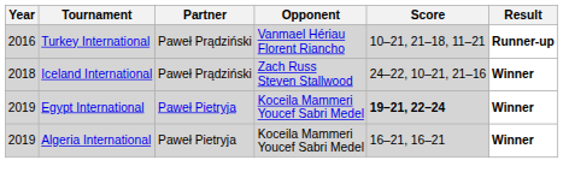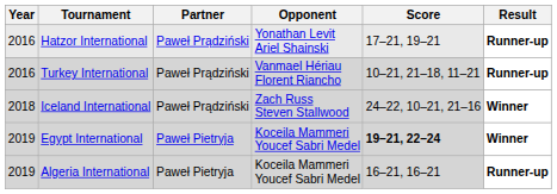 <table class="sortable wikitable" style="font-size: 90%;">
 <tr>
 <th>Year</th>
 <th>Tournament</th>
 <th>Partner</th>
 <th>Opponent</th>
 <th>Score</th>
 <th>Result</th>
+</tr>
+<tr style="background:#E9E9E9">
+<td align="center">2016</td>
+<td align="left"><a href='#'>Hatzor International</a></td>
+<td align="left"> <a href='#'>Paweł Prądziński</a></td>
+<td align="left"> <a href='#'>Yonathan Levit</a><br> <a href='#'>Ariel Shainski</a></td>
+<td align="left">17–21, 19–21</td>
+<td style="text-align:left; background:white"> <strong>Runner-up</strong></td>
 </tr>
 <tr style="background:#D5D5D5">
 <td align="center">2016</td>
 <td align="left"><a href='#'>Turkey International</a></td>
 <td align="left"> Paweł Prądziński</td>
 <td align="left"> <a href='#'>Vanmael Hériau</a><br> <a href='#'>Florent Riancho</a></td>
 <td align="left">10–21, 21–18, 11–21</td>
 <td style="text-align:left; background:white"> <strong>Runner-up</strong></td>
 </tr>
 <tr style="background:#D5D5D5">
 <td align="center">2018</td>
 <td align="left"><a href='#'>Iceland International</a></td>
 <td align="left"> Paweł Prądziński</td>
 <td align="left"> <a href='#'>Zach Russ</a><br> <a href='#'>Steven Stallwood</a></td>
 <td align="left">24–22, 10–21, 21–16</td>
 <td style="text-align:left; background:white"> <strong>Winner</strong></td>
 </tr>
 <tr style="background:#D5D5D5">
 <td align="center">2019</td>
 <td align="left"><a href='#'>Egypt International</a></td>
 <td align="left"> <a href='#'>Paweł Pietryja</a></td>
 <td align="left"> <a href='#'>Koceila Mammeri</a><br> <a href='#'>Youcef Sabri Medel</a></td>
 <td align="left"><strong>19–21, 22–24</strong></td>
 <td style="text-align:left; background:white"> <strong>Winner</strong></td>
 </tr>
 <tr style="background:#D5D5D5">
 <td align="center">2019</td>
 <td align="left"><a href='#'>Algeria International</a></td>
 <td align="left"> Paweł Pietryja</td>
 <td align="left"> Koceila Mammeri<br> Youcef Sabri Medel</td>
 <td align="left">16–21, 16–21</td>
-<td style="text-align:left; background:white"> <strong>Winner</strong></td>
+<td style="text-align:left; background:white"> <strong>Runner-up</strong></td>
 </tr>
 </table>
